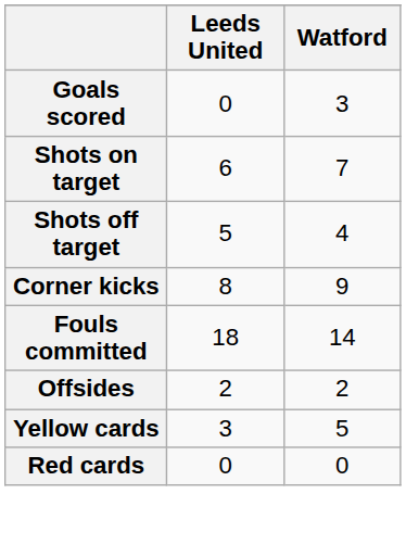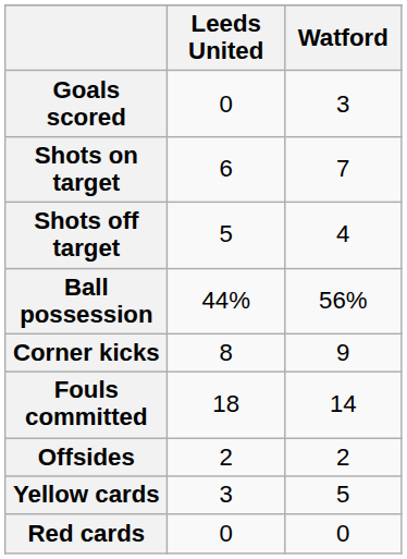 <table class="wikitable plainrowheaders" style="text-align: center">
 <tr>
 </tr>
 <tr>
 <th scope=col width=100></th>
 <th scope=col width=70>Leeds United</th>
 <th scope=col width=70>Watford</th>
 </tr>
 <tr>
 <th scope=row>Goals scored</th>
 <td>0</td>
 <td>3</td>
 </tr>
 <tr>
 <th scope=row>Shots on target</th>
 <td>6</td>
 <td>7</td>
 </tr>
 <tr>
 <th scope=row>Shots off target</th>
 <td>5</td>
 <td>4</td>
+</tr>
+<tr>
+<th scope=row>Ball possession</th>
+<td>44%</td>
+<td>56%</td>
 </tr>
 <tr>
 <th scope=row>Corner kicks</th>
 <td>8</td>
 <td>9</td>
 </tr>
 <tr>
 <th scope=row>Fouls committed</th>
 <td>18</td>
 <td>14</td>
 </tr>
 <tr>
 <th scope=row>Offsides</th>
 <td>2</td>
 <td>2</td>
 </tr>
 <tr>
 <th scope=row>Yellow cards</th>
 <td>3</td>
 <td>5</td>
 </tr>
 <tr>
 <th scope=row>Red cards</th>
 <td>0</td>
 <td>0</td>
 </tr>
 </table>
